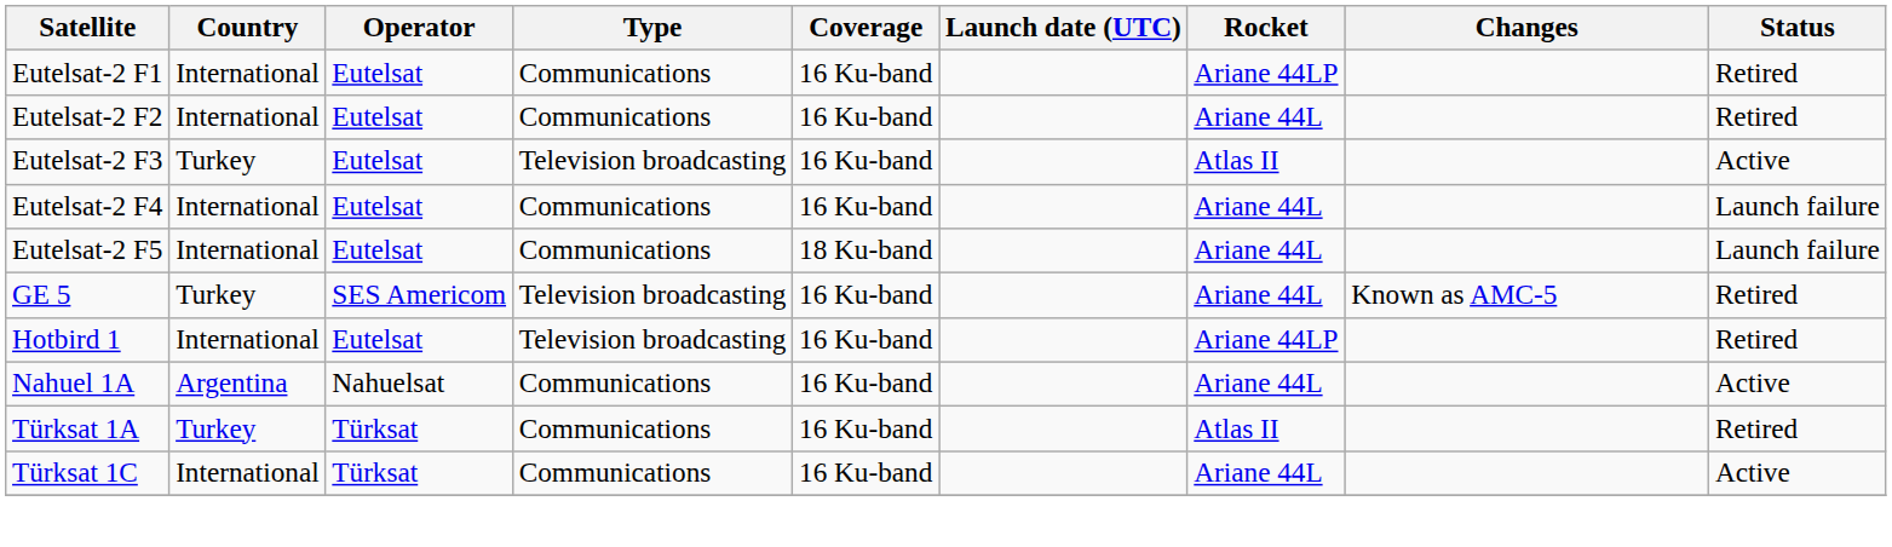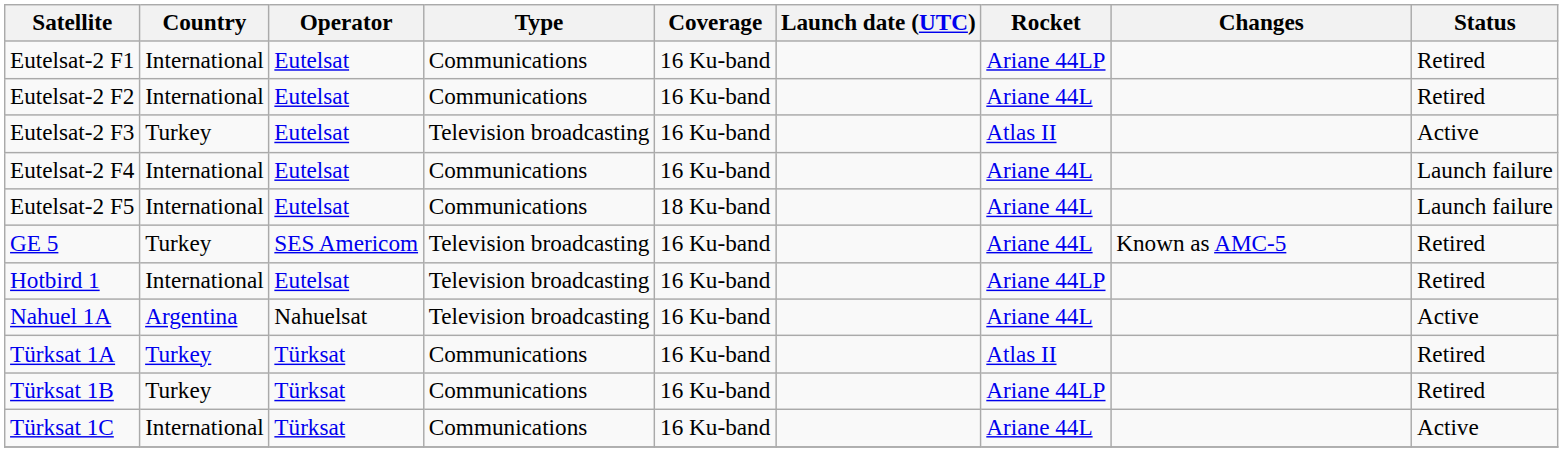 <table class="wikitable sortable" border="1"}>
 <tr>
 <th>Satellite</th>
 <th>Country</th>
 <th>Operator</th>
 <th>Type</th>
 <th>Coverage </th>
 <th>Launch date (<a href='#'>UTC</a>) </th>
 <th>Rocket</th>
 <th width="200pt">Changes</th>
 <th>Status </th>
 </tr>
 <tr>
 <td>Eutelsat-2 F1</td>
 <td>International</td>
 <td><a href='#'>Eutelsat</a></td>
 <td>Communications</td>
 <td>16 Ku-band</td>
 <td></td>
 <td><a href='#'>Ariane 44LP</a></td>
 <td></td>
 <td>Retired</td>
 </tr>
 <tr>
 <td>Eutelsat-2 F2</td>
 <td>International</td>
 <td><a href='#'>Eutelsat</a></td>
 <td>Communications</td>
 <td>16 Ku-band</td>
 <td></td>
 <td><a href='#'>Ariane 44L</a></td>
 <td></td>
 <td>Retired</td>
 </tr>
 <tr>
 <td>Eutelsat-2 F3</td>
 <td>Turkey</td>
 <td><a href='#'>Eutelsat</a></td>
 <td>Television broadcasting</td>
 <td>16 Ku-band</td>
 <td></td>
 <td><a href='#'>Atlas II</a></td>
 <td></td>
 <td>Active</td>
 </tr>
 <tr>
 <td>Eutelsat-2 F4</td>
 <td>International</td>
 <td><a href='#'>Eutelsat</a></td>
 <td>Communications</td>
 <td>16 Ku-band</td>
 <td></td>
 <td><a href='#'>Ariane 44L</a></td>
 <td></td>
 <td>Launch failure</td>
 </tr>
 <tr>
 <td>Eutelsat-2 F5</td>
 <td>International</td>
 <td><a href='#'>Eutelsat</a></td>
 <td>Communications</td>
 <td>18 Ku-band</td>
 <td></td>
 <td><a href='#'>Ariane 44L</a></td>
 <td></td>
 <td>Launch failure</td>
 </tr>
 <tr>
 <td><a href='#'>GE 5</a></td>
 <td>Turkey</td>
 <td><a href='#'>SES Americom</a></td>
 <td>Television broadcasting</td>
 <td>16 Ku-band</td>
 <td></td>
 <td><a href='#'>Ariane 44L</a></td>
 <td>Known as <a href='#'>AMC-5</a></td>
 <td>Retired</td>
 </tr>
 <tr>
 <td><a href='#'>Hotbird 1</a></td>
 <td>International</td>
 <td><a href='#'>Eutelsat</a></td>
 <td>Television broadcasting</td>
 <td>16 Ku-band</td>
 <td></td>
 <td><a href='#'>Ariane 44LP</a></td>
 <td></td>
 <td>Retired</td>
 </tr>
 <tr>
 <td><a href='#'>Nahuel 1A</a></td>
 <td><a href='#'>Argentina</a></td>
 <td>Nahuelsat</td>
-<td>Communications</td>
+<td>Television broadcasting</td>
 <td>16 Ku-band</td>
 <td></td>
 <td><a href='#'>Ariane 44L</a></td>
 <td></td>
 <td>Active</td>
 </tr>
 <tr>
 <td><a href='#'>Türksat 1A</a></td>
 <td><a href='#'>Turkey</a></td>
 <td><a href='#'>Türksat</a></td>
 <td>Communications</td>
 <td>16 Ku-band</td>
 <td></td>
 <td><a href='#'>Atlas II</a></td>
 <td></td>
 <td>Retired</td>
 </tr>
 <tr>
+<td><a href='#'>Türksat 1B</a></td>
+<td>Turkey</td>
+<td><a href='#'>Türksat</a></td>
+<td>Communications</td>
+<td>16 Ku-band</td>
+<td></td>
+<td><a href='#'>Ariane 44LP</a></td>
+<td></td>
+<td>Retired</td>
+</tr>
+<tr>
 <td><a href='#'>Türksat 1C</a></td>
 <td>International</td>
 <td><a href='#'>Türksat</a></td>
 <td>Communications</td>
 <td>16 Ku-band</td>
 <td></td>
 <td><a href='#'>Ariane 44L</a></td>
 <td></td>
 <td>Active</td>
 </tr>
 <tr>
 </tr>
 </table>
